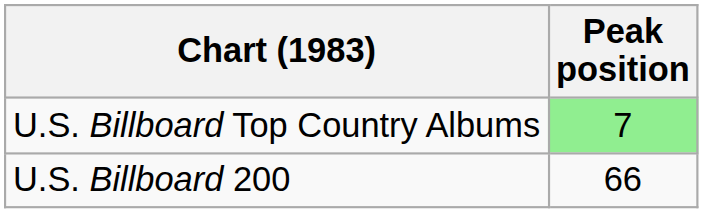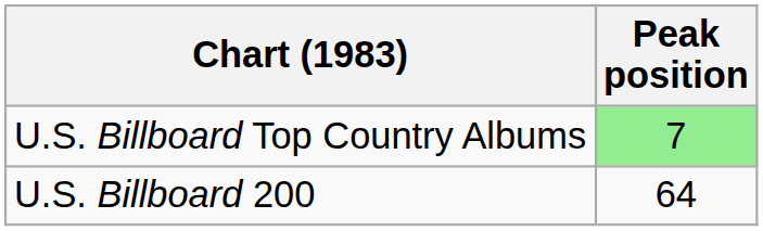 <table class="wikitable">
 <tr>
 <th>Chart (1983)</th>
 <th>Peak<br>position</th>
 </tr>
 <tr>
 <td>U.S. <em>Billboard</em> Top Country Albums</td>
 <td align="center" style="background: lightgreen;">7</td>
 </tr>
 <tr>
 <td>U.S. <em>Billboard</em> 200</td>
-<td align="center">66</td>
+<td align="center">64</td>
 </tr>
 </table>
